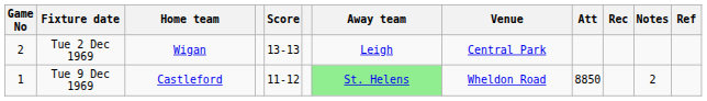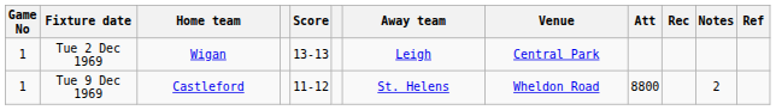 <table class="wikitable" style="text-align:center;">
 <tr>
 <th width=20 abbr="No">Game No</th>
 <th width=100 abbr="Date">Fixture date</th>
 <th width=150 abbr="Home team">Home team</th>
 <th width=5 abbr="space"></th>
 <th width=20 abbr="Score">Score</th>
 <th width=5 abbr="space"></th>
 <th width=150 abbr="Away team">Away team</th>
 <th width=150 abbr="Venue">Venue</th>
 <th width=30 abbr="Att">Att</th>
 <th width=30 abbr="Rec">Rec</th>
 <th width=20 abbr="Notes">Notes</th>
 <th width=30 abbr="Ref">Ref</th>
 </tr>
 <tr>
-<td>2</td>
+<td>1</td>
 <td>Tue 2 Dec 1969</td>
 <td><a href='#'>Wigan</a></td>
 <td></td>
 <td>13-13</td>
 <td></td>
 <td><a href='#'>Leigh</a></td>
 <td><a href='#'>Central Park</a></td>
 <td></td>
 <td></td>
 <td></td>
 <td></td>
 </tr>
 <tr>
 <td>1</td>
 <td>Tue 9 Dec 1969</td>
 <td><a href='#'>Castleford</a></td>
 <td></td>
 <td>11-12</td>
 <td></td>
-<td style="background: lightgreen;"><a href='#'>St. Helens</a></td>
+<td><a href='#'>St. Helens</a></td>
 <td><a href='#'>Wheldon Road</a></td>
-<td>8850</td>
+<td>8800</td>
 <td></td>
 <td>2</td>
 <td></td>
 </tr>
 </table>
